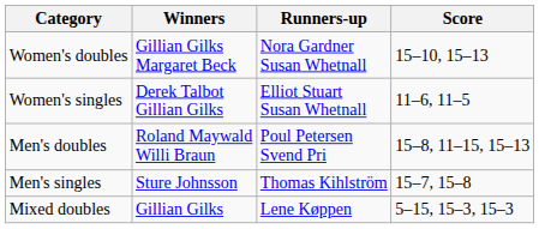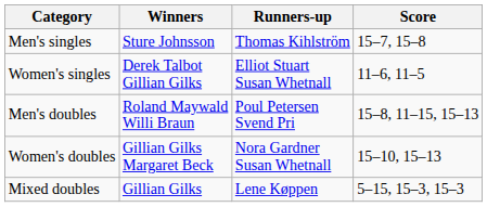 <table class="wikitable">
 <tr>
 <th>Category</th>
 <th>Winners</th>
 <th>Runners-up</th>
 <th>Score</th>
 </tr>
 <tr>
-<td>Women's doubles</td>
-<td> <a href='#'>Gillian Gilks</a><br> <a href='#'>Margaret Beck</a></td>
-<td> <a href='#'>Nora Gardner</a><br> <a href='#'>Susan Whetnall</a></td>
-<td>15–10, 15–13</td>
+<td>Men's singles</td>
+<td> <a href='#'>Sture Johnsson</a></td>
+<td> <a href='#'>Thomas Kihlström</a></td>
+<td>15–7, 15–8</td>
 </tr>
 <tr>
 <td>Women's singles</td>
 <td> <a href='#'>Derek Talbot</a><br> <a href='#'>Gillian Gilks</a></td>
 <td> <a href='#'>Elliot Stuart</a><br> <a href='#'>Susan Whetnall</a></td>
 <td>11–6, 11–5</td>
 </tr>
 <tr>
 <td>Men's doubles</td>
 <td> <a href='#'>Roland Maywald</a><br> <a href='#'>Willi Braun</a></td>
 <td> <a href='#'>Poul Petersen</a><br> <a href='#'>Svend Pri</a></td>
 <td>15–8, 11–15, 15–13</td>
 </tr>
 <tr>
-<td>Men's singles</td>
-<td> <a href='#'>Sture Johnsson</a></td>
-<td> <a href='#'>Thomas Kihlström</a></td>
-<td>15–7, 15–8</td>
+<td>Women's doubles</td>
+<td> <a href='#'>Gillian Gilks</a><br> <a href='#'>Margaret Beck</a></td>
+<td> <a href='#'>Nora Gardner</a><br> <a href='#'>Susan Whetnall</a></td>
+<td>15–10, 15–13</td>
 </tr>
 <tr>
 <td>Mixed doubles</td>
 <td> <a href='#'>Gillian Gilks</a></td>
 <td> <a href='#'>Lene Køppen</a></td>
 <td>5–15, 15–3, 15–3</td>
 </tr>
 </table>
